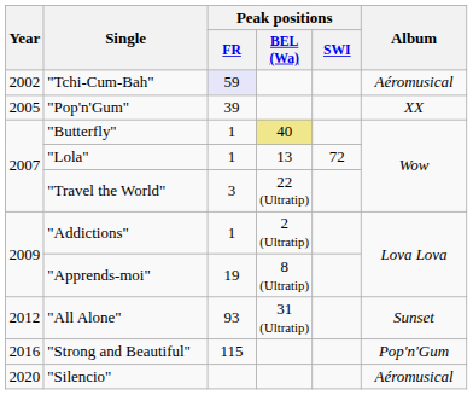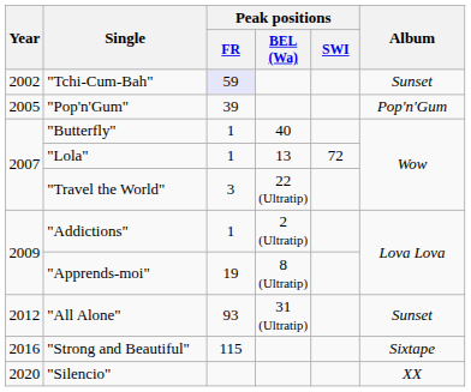 <table class="wikitable">
 <tr>
 <th align="center" rowspan="2" width="10">Year</th>
 <th align="center" rowspan="2" width="160">Single</th>
 <th align="center" colspan="3" width="20">Peak positions</th>
 <th align="center" rowspan="2" width="100">Album</th>
 </tr>
 <tr>
 <th scope="col" style="width:3em;font-size:90%;"><a href='#'>FR</a><br></th>
 <th scope="col" style="width:3em;font-size:90%;"><a href='#'>BEL <br>(Wa)</a><br></th>
 <th scope="col" style="width:3em;font-size:90%;"><a href='#'>SWI</a><br></th>
 </tr>
 <tr>
 <td style="text-align:center;">2002</td>
 <td>"Tchi-Cum-Bah"</td>
 <td style="background: lavender; text-align:center;">59</td>
 <td style="text-align:center;"></td>
 <td style="text-align:center;"></td>
-<td style="text-align:center;"><em>Aéromusical</em></td>
+<td style="text-align:center;"><em>Sunset</em></td>
 </tr>
 <tr>
 <td style="text-align:center;">2005</td>
 <td>"Pop'n'Gum"</td>
 <td style="text-align:center;">39</td>
 <td style="text-align:center;"></td>
 <td style="text-align:center;"></td>
-<td style="text-align:center;"><em>XX</em></td>
+<td style="text-align:center;"><em>Pop'n'Gum</em></td>
 </tr>
 <tr>
 <td style="text-align:center;" rowspan=3>2007</td>
 <td>"Butterfly"</td>
 <td style="text-align:center;">1</td>
-<td style="background: khaki; text-align:center;">40</td>
+<td style="text-align:center;">40</td>
 <td style="text-align:center;"></td>
 <td style="text-align:center;" rowspan=3><em>Wow</em></td>
 </tr>
 <tr>
 <td>"Lola"</td>
 <td style="text-align:center;">1</td>
 <td style="text-align:center;">13</td>
 <td style="text-align:center;">72</td>
 </tr>
 <tr>
 <td>"Travel the World"</td>
 <td style="text-align:center;">3</td>
 <td style="text-align:center;">22<br><small>(Ultratip)</small></td>
 <td style="text-align:center;"></td>
 </tr>
 <tr>
 <td style="text-align:center;" rowspan=2>2009</td>
 <td>"Addictions"</td>
 <td style="text-align:center;">1</td>
 <td style="text-align:center;">2<br><small>(Ultratip)</small></td>
 <td style="text-align:center;"></td>
 <td style="text-align:center;" rowspan=2><em>Lova Lova</em></td>
 </tr>
 <tr>
 <td>"Apprends-moi"</td>
 <td style="text-align:center;">19</td>
 <td style="text-align:center;">8<br><small>(Ultratip)</small></td>
 <td style="text-align:center;"></td>
 </tr>
 <tr>
 <td style="text-align:center;">2012</td>
 <td>"All Alone"</td>
 <td style="text-align:center;">93</td>
 <td style="text-align:center;">31<br><small>(Ultratip)</small></td>
 <td style="text-align:center;"></td>
 <td style="text-align:center;"><em>Sunset</em></td>
 </tr>
 <tr>
 <td style="text-align:center;">2016</td>
 <td>"Strong and Beautiful"</td>
 <td style="text-align:center;">115</td>
 <td style="text-align:center;"></td>
 <td style="text-align:center;"></td>
-<td style="text-align:center;"><em>Pop'n'Gum</em></td>
+<td style="text-align:center;"><em>Sixtape</em></td>
 </tr>
 <tr>
 <td style="text-align:center;">2020</td>
 <td>"Silencio"</td>
 <td style="text-align:center;"></td>
 <td style="text-align:center;"></td>
 <td style="text-align:center;"></td>
-<td style="text-align:center;"><em>Aéromusical</em></td>
+<td style="text-align:center;"><em>XX</em></td>
 </tr>
 </table>
